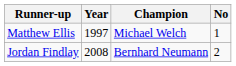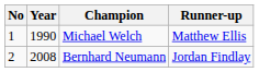 <table class="wikitable">
 <tr>
-<th>Runner-up</th>
+<th>No</th>
 <th>Year</th>
 <th>Champion</th>
-<th>No</th>
+<th>Runner-up</th>
 </tr>
 <tr>
+<td>1</td>
+<td>1990</td>
+<td><a href='#'>Michael Welch</a></td>
 <td><a href='#'>Matthew Ellis</a></td>
-<td>1997</td>
-<td><a href='#'>Michael Welch</a></td>
-<td>1</td>
 </tr>
 <tr>
-<td><a href='#'>Jordan Findlay</a></td>
+<td>2</td>
 <td>2008</td>
 <td><a href='#'>Bernhard Neumann</a></td>
-<td>2</td>
+<td><a href='#'>Jordan Findlay</a></td>
 </tr>
 </table>
